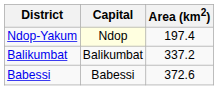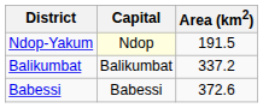 <table class="wikitable sortable">
 <tr>
 <th align="left">District</th>
 <th>Capital</th>
 <th>Area (km<sup>2</sup>)</th>
 </tr>
 <tr>
 <td align="left"><a href='#'>Ndop-Yakum</a></td>
 <td align="center" style="background: lightyellow;">Ndop</td>
-<td align="center">197.4</td>
+<td align="center">191.5</td>
 </tr>
 <tr>
 <td align="left"><a href='#'>Balikumbat</a></td>
 <td align="center">Balikumbat</td>
 <td align="center">337.2</td>
 </tr>
 <tr>
 <td align="left"><a href='#'>Babessi</a></td>
 <td align="center">Babessi</td>
 <td align="center">372.6</td>
 </tr>
 </table>
